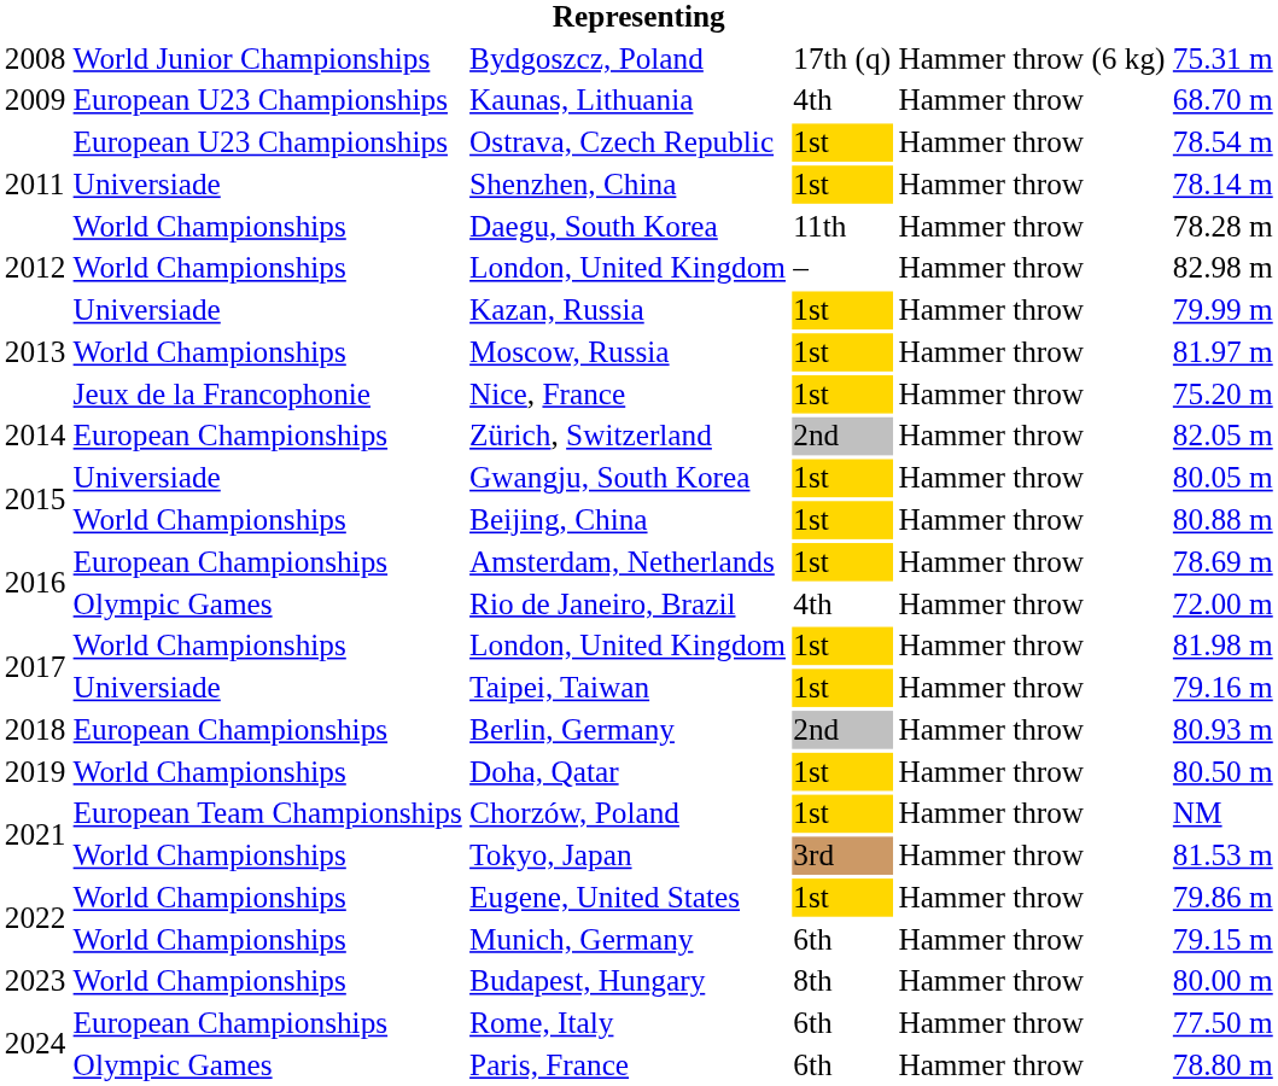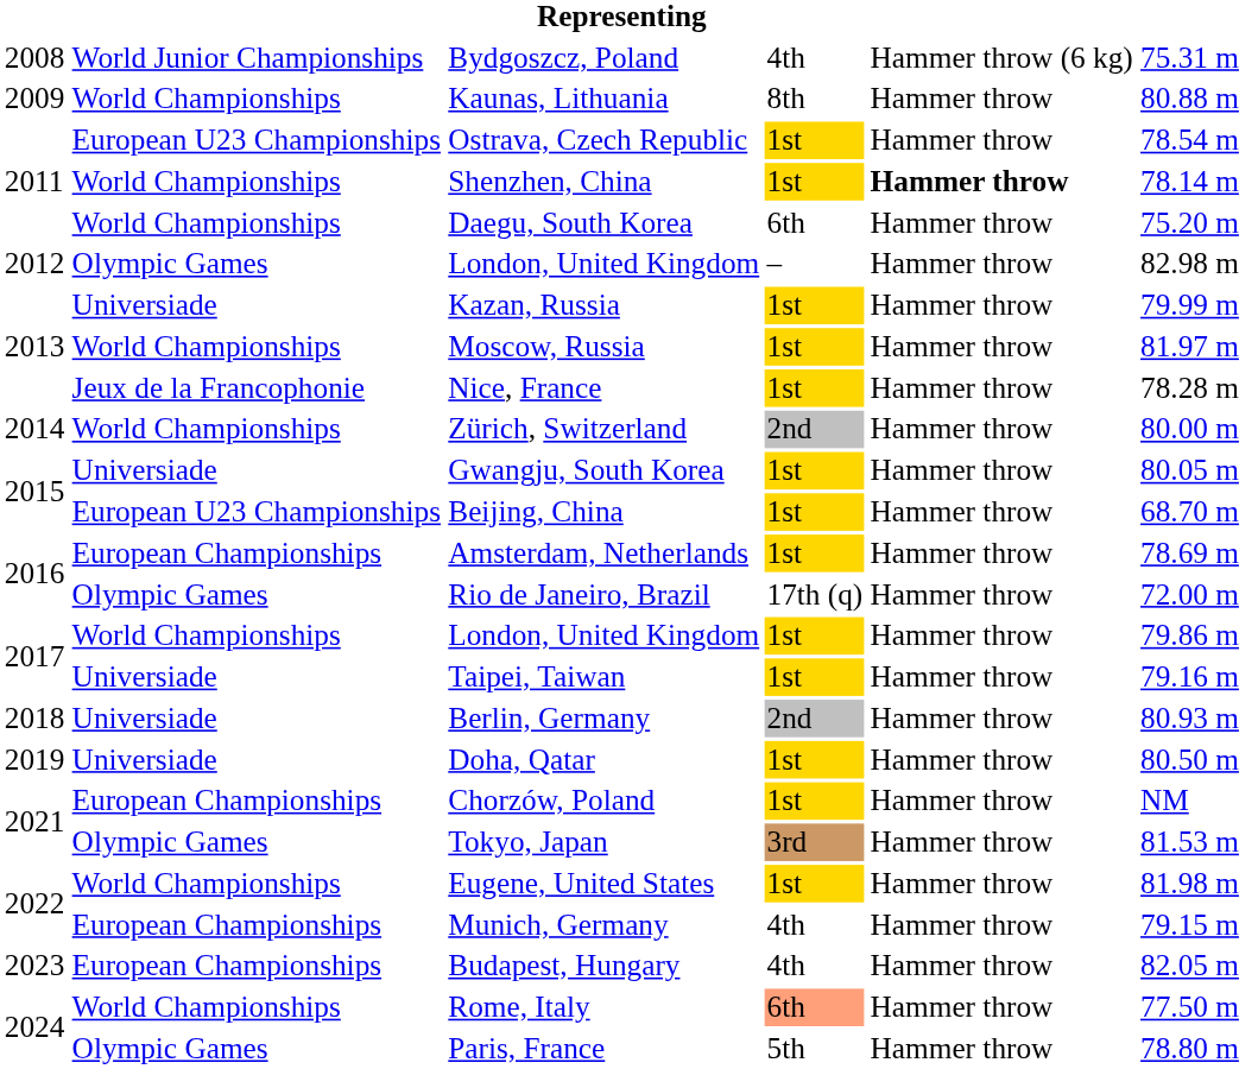 <table>
 <tr>
 <th colspan="6">Representing </th>
 </tr>
 <tr>
 <td>2008</td>
 <td><a href='#'>World Junior Championships</a></td>
 <td><a href='#'>Bydgoszcz, Poland</a></td>
-<td>17th (q)</td>
+<td>4th</td>
 <td>Hammer throw (6 kg)</td>
 <td><a href='#'>75.31 m</a></td>
 </tr>
 <tr>
 <td>2009</td>
-<td><a href='#'>European U23 Championships</a></td>
+<td><a href='#'>World Championships</a></td>
 <td><a href='#'>Kaunas, Lithuania</a></td>
-<td>4th</td>
+<td>8th</td>
 <td>Hammer throw</td>
-<td><a href='#'>68.70 m</a></td>
+<td><a href='#'>80.88 m</a></td>
 </tr>
 <tr>
 <td rowspan=3>2011</td>
 <td><a href='#'>European U23 Championships</a></td>
 <td><a href='#'>Ostrava, Czech Republic</a></td>
 <td bgcolor=gold>1st</td>
 <td>Hammer throw</td>
 <td><a href='#'>78.54 m</a></td>
 </tr>
 <tr>
-<td><a href='#'>Universiade</a></td>
+<td><a href='#'>World Championships</a></td>
 <td><a href='#'>Shenzhen, China</a></td>
 <td bgcolor=gold>1st</td>
-<td>Hammer throw</td>
+<td><strong>Hammer throw</strong></td>
 <td><a href='#'>78.14 m</a></td>
 </tr>
 <tr>
 <td><a href='#'>World Championships</a></td>
 <td><a href='#'>Daegu, South Korea</a></td>
-<td>11th</td>
+<td>6th</td>
 <td>Hammer throw</td>
-<td>78.28 m</td>
+<td><a href='#'>75.20 m</a></td>
 </tr>
 <tr>
 <td>2012</td>
-<td><a href='#'>World Championships</a></td>
+<td><a href='#'>Olympic Games</a></td>
 <td><a href='#'>London, United Kingdom</a></td>
 <td>–</td>
 <td>Hammer throw</td>
 <td>82.98 m</td>
 </tr>
 <tr>
 <td rowspan=3>2013</td>
 <td><a href='#'>Universiade</a></td>
 <td><a href='#'>Kazan, Russia</a></td>
 <td bgcolor=gold>1st</td>
 <td>Hammer throw</td>
 <td><a href='#'>79.99 m</a></td>
 </tr>
 <tr>
 <td><a href='#'>World Championships</a></td>
 <td><a href='#'>Moscow, Russia</a></td>
 <td bgcolor=gold>1st</td>
 <td>Hammer throw</td>
 <td><a href='#'>81.97 m</a></td>
 </tr>
 <tr>
 <td><a href='#'>Jeux de la Francophonie</a></td>
 <td><a href='#'>Nice</a>, <a href='#'>France</a></td>
 <td bgcolor=gold>1st</td>
 <td>Hammer throw</td>
-<td><a href='#'>75.20 m</a></td>
+<td>78.28 m</td>
 </tr>
 <tr>
 <td>2014</td>
-<td><a href='#'>European Championships</a></td>
+<td><a href='#'>World Championships</a></td>
 <td><a href='#'>Zürich</a>, <a href='#'>Switzerland</a></td>
 <td bgcolor=silver>2nd</td>
 <td>Hammer throw</td>
-<td><a href='#'>82.05 m</a></td>
+<td><a href='#'>80.00 m</a></td>
 </tr>
 <tr>
 <td rowspan=2>2015</td>
 <td><a href='#'>Universiade</a></td>
 <td><a href='#'>Gwangju, South Korea</a></td>
 <td bgcolor=gold>1st</td>
 <td>Hammer throw</td>
 <td><a href='#'>80.05 m</a></td>
 </tr>
 <tr>
-<td><a href='#'>World Championships</a></td>
+<td><a href='#'>European U23 Championships</a></td>
 <td><a href='#'>Beijing, China</a></td>
 <td bgcolor=gold>1st</td>
 <td>Hammer throw</td>
-<td><a href='#'>80.88 m</a></td>
+<td><a href='#'>68.70 m</a></td>
 </tr>
 <tr>
 <td rowspan=2>2016</td>
 <td><a href='#'>European Championships</a></td>
 <td><a href='#'>Amsterdam, Netherlands</a></td>
 <td bgcolor=gold>1st</td>
 <td>Hammer throw</td>
 <td><a href='#'>78.69 m</a></td>
 </tr>
 <tr>
 <td><a href='#'>Olympic Games</a></td>
 <td><a href='#'>Rio de Janeiro, Brazil</a></td>
-<td>4th</td>
+<td>17th (q)</td>
 <td>Hammer throw</td>
 <td><a href='#'>72.00 m</a></td>
 </tr>
 <tr>
 <td rowspan=2>2017</td>
 <td><a href='#'>World Championships</a></td>
 <td><a href='#'>London, United Kingdom</a></td>
 <td bgcolor=gold>1st</td>
 <td>Hammer throw</td>
-<td><a href='#'>81.98 m</a></td>
+<td><a href='#'>79.86 m</a></td>
 </tr>
 <tr>
 <td><a href='#'>Universiade</a></td>
 <td><a href='#'>Taipei, Taiwan</a></td>
 <td bgcolor=gold>1st</td>
 <td>Hammer throw</td>
 <td><a href='#'>79.16 m</a></td>
 </tr>
 <tr>
 <td>2018</td>
-<td><a href='#'>European Championships</a></td>
+<td><a href='#'>Universiade</a></td>
 <td><a href='#'>Berlin, Germany</a></td>
 <td bgcolor=silver>2nd</td>
 <td>Hammer throw</td>
 <td><a href='#'>80.93 m</a></td>
 </tr>
 <tr>
 <td>2019</td>
-<td><a href='#'>World Championships</a></td>
+<td><a href='#'>Universiade</a></td>
 <td><a href='#'>Doha, Qatar</a></td>
 <td bgcolor=gold>1st</td>
 <td>Hammer throw</td>
 <td><a href='#'>80.50 m</a></td>
 </tr>
 <tr>
 <td rowspan=2>2021</td>
-<td><a href='#'>European Team Championships</a></td>
+<td><a href='#'>European Championships</a></td>
 <td><a href='#'>Chorzów, Poland</a></td>
 <td bgcolor=gold>1st</td>
 <td>Hammer throw</td>
 <td><a href='#'>NM</a></td>
 </tr>
 <tr>
-<td><a href='#'>World Championships</a></td>
+<td><a href='#'>Olympic Games</a></td>
 <td><a href='#'>Tokyo, Japan</a></td>
 <td bgcolor=cc9966>3rd</td>
 <td>Hammer throw</td>
 <td><a href='#'>81.53 m</a></td>
 </tr>
 <tr>
 <td rowspan=2>2022</td>
 <td><a href='#'>World Championships</a></td>
 <td><a href='#'>Eugene, United States</a></td>
 <td bgcolor=gold>1st</td>
 <td>Hammer throw</td>
-<td><a href='#'>79.86 m</a></td>
+<td><a href='#'>81.98 m</a></td>
 </tr>
 <tr>
-<td><a href='#'>World Championships</a></td>
+<td><a href='#'>European Championships</a></td>
 <td><a href='#'>Munich, Germany</a></td>
-<td>6th</td>
+<td>4th</td>
 <td>Hammer throw</td>
 <td><a href='#'>79.15 m</a></td>
 </tr>
 <tr>
 <td>2023</td>
-<td><a href='#'>World Championships</a></td>
+<td><a href='#'>European Championships</a></td>
 <td><a href='#'>Budapest, Hungary</a></td>
-<td>8th</td>
+<td>4th</td>
 <td>Hammer throw</td>
-<td><a href='#'>80.00 m</a></td>
+<td><a href='#'>82.05 m</a></td>
 </tr>
 <tr>
 <td rowspan=2>2024</td>
-<td><a href='#'>European Championships</a></td>
+<td><a href='#'>World Championships</a></td>
 <td><a href='#'>Rome, Italy</a></td>
-<td>6th</td>
+<td style="background: lightsalmon;">6th</td>
 <td>Hammer throw</td>
 <td><a href='#'>77.50 m</a></td>
 </tr>
 <tr>
 <td><a href='#'>Olympic Games</a></td>
 <td><a href='#'>Paris, France</a></td>
-<td>6th</td>
+<td>5th</td>
 <td>Hammer throw</td>
 <td><a href='#'>78.80 m</a></td>
 </tr>
 </table>
